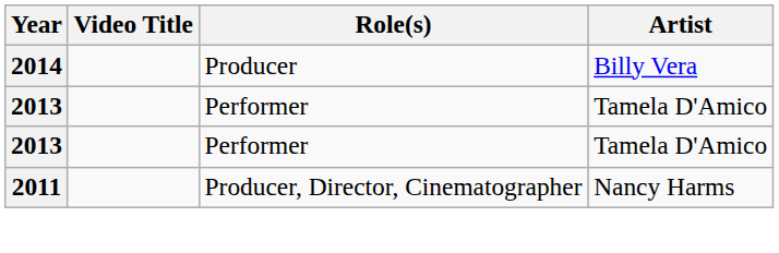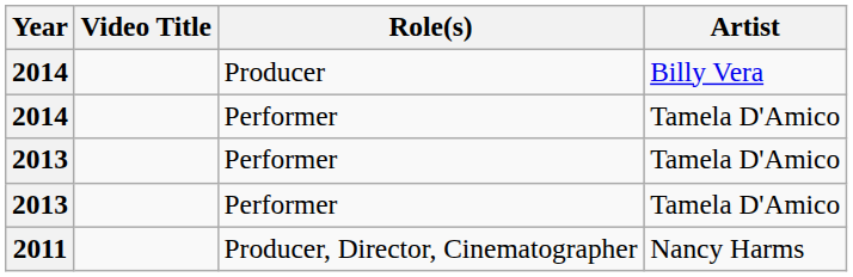 <table class="wikitable plainrowheaders sortable">
 <tr>
 <th scope="row" ! scope="col">Year</th>
 <th scope="col">Video Title</th>
 <th scope="col">Role(s)</th>
 <th scope="col" ! class="unsortable">Artist</th>
 </tr>
 <tr>
 <th scope="row">2014</th>
 <td></td>
 <td>Producer</td>
 <td><a href='#'>Billy Vera</a></td>
+</tr>
+<tr>
+<th scope="row">2014</th>
+<td></td>
+<td>Performer</td>
+<td>Tamela D'Amico</td>
 </tr>
 <tr>
 <th scope="row">2013</th>
 <td></td>
 <td>Performer</td>
 <td>Tamela D'Amico</td>
 </tr>
 <tr>
 <th scope="row">2013</th>
 <td></td>
 <td>Performer</td>
 <td>Tamela D'Amico</td>
 </tr>
 <tr>
 <th scope="row">2011</th>
 <td></td>
 <td>Producer, Director, Cinematographer</td>
 <td>Nancy Harms</td>
 </tr>
 </table>
